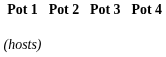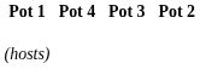 <table ="wikitable">
 <tr>
 <th width="25%">Pot 1</th>
+<th width="25%">Pot 4</th>
+<th width="25%">Pot 3</th>
 <th width="25%">Pot 2</th>
-<th width="25%">Pot 3</th>
-<th width="25%">Pot 4</th>
 </tr>
 <tr>
 <td><br> <em>(hosts)</em></td>
+<td></td>
 <td><br></td>
 <td><br></td>
-<td></td>
 </tr>
 </table>
